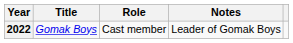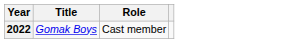 <table class="wikitable plainrowheaders sortable" text-align=center>
 <tr>
 <th scope="col">Year</th>
 <th scope="col">Title</th>
 <th scope="col">Role</th>
-<th scope="col" class="unsortable">Notes</th>
 <th scope="col" class="unsortable"></th>
 </tr>
 <tr>
 <th scope="row">2022</th>
 <td><em><a href='#'>Gomak Boys</a></em></td>
 <td>Cast member</td>
-<td>Leader of Gomak Boys</td>
 <td style="text-align:center"></td>
 </tr>
 </table>
